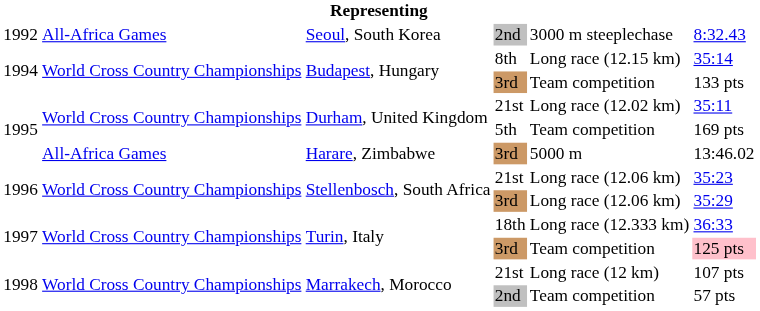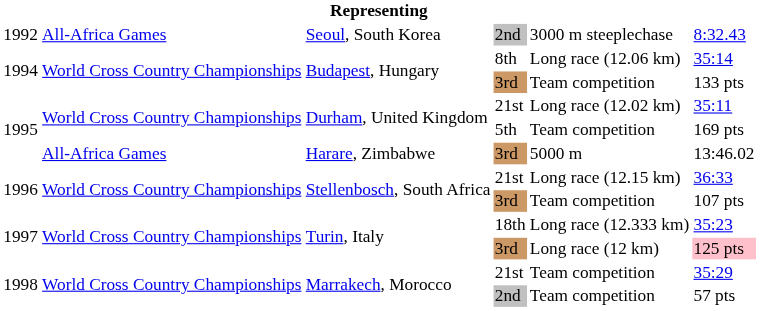 <table>
 <tr>
 <th colspan="6">Representing </th>
 </tr>
 <tr>
 <td>1992</td>
 <td><a href='#'>All-Africa Games</a></td>
 <td><a href='#'>Seoul</a>, South Korea</td>
 <td bgcolor="silver">2nd</td>
 <td>3000 m steeplechase</td>
 <td><a href='#'>8:32.43</a></td>
 </tr>
 <tr>
 <td rowspan=2>1994</td>
 <td rowspan=2><a href='#'>World Cross Country Championships</a></td>
 <td rowspan=2><a href='#'>Budapest</a>, Hungary</td>
 <td>8th</td>
-<td>Long race (12.15 km)</td>
+<td>Long race (12.06 km)</td>
 <td><a href='#'>35:14</a></td>
 </tr>
 <tr>
 <td bgcolor="cc9966">3rd</td>
 <td>Team competition</td>
 <td>133 pts</td>
 </tr>
 <tr>
 <td rowspan=3>1995</td>
 <td rowspan=2><a href='#'>World Cross Country Championships</a></td>
 <td rowspan=2><a href='#'>Durham</a>, United Kingdom</td>
 <td>21st</td>
 <td>Long race (12.02 km)</td>
 <td><a href='#'>35:11</a></td>
 </tr>
 <tr>
 <td>5th</td>
 <td>Team competition</td>
 <td>169 pts</td>
 </tr>
 <tr>
 <td><a href='#'>All-Africa Games</a></td>
 <td><a href='#'>Harare</a>, Zimbabwe</td>
 <td bgcolor="cc9966">3rd</td>
 <td>5000 m</td>
 <td>13:46.02</td>
 </tr>
 <tr>
 <td rowspan=2>1996</td>
 <td rowspan=2><a href='#'>World Cross Country Championships</a></td>
 <td rowspan=2><a href='#'>Stellenbosch</a>, South Africa</td>
 <td>21st</td>
-<td>Long race (12.06 km)</td>
-<td><a href='#'>35:23</a></td>
+<td>Long race (12.15 km)</td>
+<td><a href='#'>36:33</a></td>
 </tr>
 <tr>
 <td bgcolor="cc9966">3rd</td>
-<td>Long race (12.06 km)</td>
-<td><a href='#'>35:29</a></td>
+<td>Team competition</td>
+<td>107 pts</td>
 </tr>
 <tr>
 <td rowspan=2>1997</td>
 <td rowspan=2><a href='#'>World Cross Country Championships</a></td>
 <td rowspan=2><a href='#'>Turin</a>, Italy</td>
 <td>18th</td>
 <td>Long race (12.333 km)</td>
-<td><a href='#'>36:33</a></td>
+<td><a href='#'>35:23</a></td>
 </tr>
 <tr>
 <td bgcolor="cc9966">3rd</td>
-<td>Team competition</td>
+<td>Long race (12 km)</td>
 <td style="background: pink;">125 pts</td>
 </tr>
 <tr>
 <td rowspan=2>1998</td>
 <td rowspan=2><a href='#'>World Cross Country Championships</a></td>
 <td rowspan=2><a href='#'>Marrakech</a>, Morocco</td>
 <td>21st</td>
-<td>Long race (12 km)</td>
-<td>107 pts</td>
+<td>Team competition</td>
+<td><a href='#'>35:29</a></td>
 </tr>
 <tr>
 <td bgcolor="silver">2nd</td>
 <td>Team competition</td>
 <td>57 pts</td>
 </tr>
 </table>
